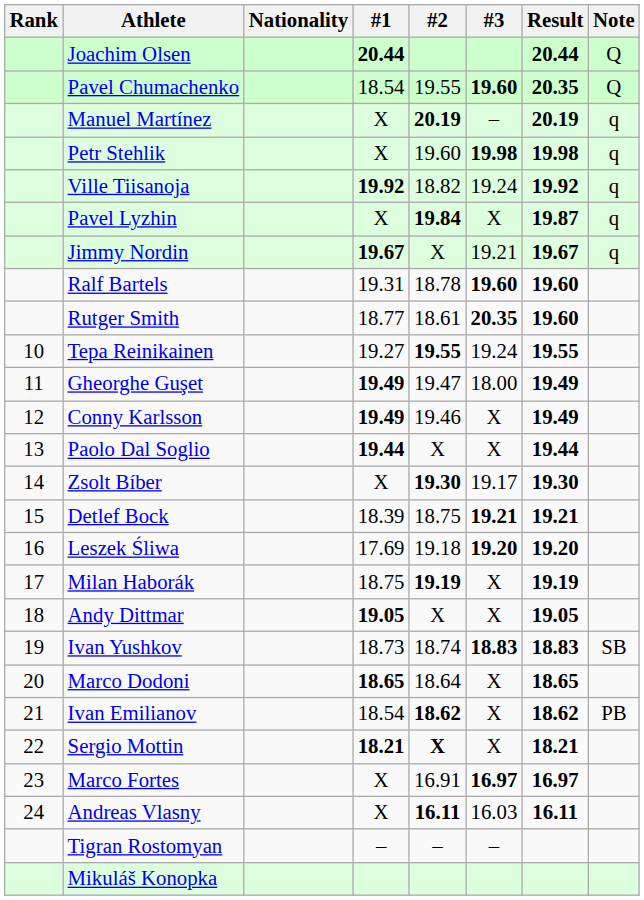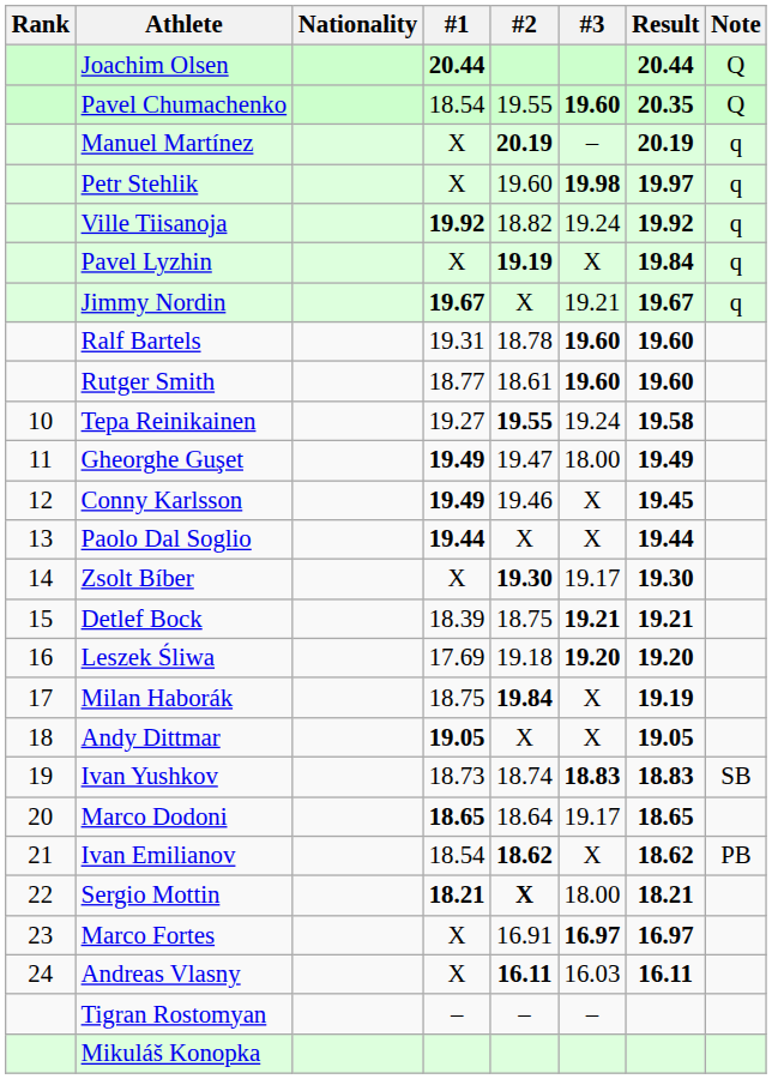 <table class="wikitable sortable" style="text-align:center">
 <tr>
 <th>Rank</th>
 <th>Athlete</th>
 <th>Nationality</th>
 <th>#1</th>
 <th>#2</th>
 <th>#3</th>
 <th>Result</th>
 <th>Note</th>
 </tr>
 <tr bgcolor=ccffcc>
 <td></td>
 <td align=left><a href='#'>Joachim Olsen</a></td>
 <td align=left></td>
 <td><strong>20.44</strong></td>
 <td></td>
 <td></td>
 <td><strong>20.44</strong></td>
 <td>Q</td>
 </tr>
 <tr bgcolor=ccffcc>
 <td></td>
 <td align=left><a href='#'>Pavel Chumachenko</a></td>
 <td align=left></td>
 <td>18.54</td>
 <td>19.55</td>
 <td><strong>19.60</strong></td>
 <td><strong>20.35</strong></td>
 <td>Q</td>
 </tr>
 <tr bgcolor=ddffdd>
 <td></td>
 <td align=left><a href='#'>Manuel Martínez</a></td>
 <td align=left></td>
 <td>X</td>
 <td><strong>20.19</strong></td>
 <td>–</td>
 <td><strong>20.19</strong></td>
 <td>q</td>
 </tr>
 <tr bgcolor=ddffdd>
 <td></td>
 <td align=left><a href='#'>Petr Stehlik</a></td>
 <td align=left></td>
 <td>X</td>
 <td>19.60</td>
 <td><strong>19.98</strong></td>
-<td><strong>19.98</strong></td>
+<td><strong>19.97</strong></td>
 <td>q</td>
 </tr>
 <tr bgcolor=ddffdd>
 <td></td>
 <td align=left><a href='#'>Ville Tiisanoja</a></td>
 <td align=left></td>
 <td><strong>19.92</strong></td>
 <td>18.82</td>
 <td>19.24</td>
 <td><strong>19.92</strong></td>
 <td>q</td>
 </tr>
 <tr bgcolor=ddffdd>
 <td></td>
 <td align=left><a href='#'>Pavel Lyzhin</a></td>
 <td align=left></td>
 <td>X</td>
+<td><strong>19.19</strong></td>
+<td>X</td>
 <td><strong>19.84</strong></td>
-<td>X</td>
-<td><strong>19.87</strong></td>
 <td>q</td>
 </tr>
 <tr bgcolor=ddffdd>
 <td></td>
 <td align=left><a href='#'>Jimmy Nordin</a></td>
 <td align=left></td>
 <td><strong>19.67</strong></td>
 <td>X</td>
 <td>19.21</td>
 <td><strong>19.67</strong></td>
 <td>q</td>
 </tr>
 <tr>
 <td></td>
 <td align=left><a href='#'>Ralf Bartels</a></td>
 <td align=left></td>
 <td>19.31</td>
 <td>18.78</td>
 <td><strong>19.60</strong></td>
 <td><strong>19.60</strong></td>
 <td></td>
 </tr>
 <tr>
 <td></td>
 <td align=left><a href='#'>Rutger Smith</a></td>
 <td align=left></td>
 <td>18.77</td>
 <td>18.61</td>
-<td><strong>20.35</strong></td>
+<td><strong>19.60</strong></td>
 <td><strong>19.60</strong></td>
 <td></td>
 </tr>
 <tr>
 <td>10</td>
 <td align=left><a href='#'>Tepa Reinikainen</a></td>
 <td align=left></td>
 <td>19.27</td>
 <td><strong>19.55</strong></td>
 <td>19.24</td>
-<td><strong>19.55</strong></td>
+<td><strong>19.58</strong></td>
 <td></td>
 </tr>
 <tr>
 <td>11</td>
 <td align=left><a href='#'>Gheorghe Guşet</a></td>
 <td align=left></td>
 <td><strong>19.49</strong></td>
 <td>19.47</td>
 <td>18.00</td>
 <td><strong>19.49</strong></td>
 <td></td>
 </tr>
 <tr>
 <td>12</td>
 <td align=left><a href='#'>Conny Karlsson</a></td>
 <td align=left></td>
 <td><strong>19.49</strong></td>
 <td>19.46</td>
 <td>X</td>
-<td><strong>19.49</strong></td>
+<td><strong>19.45</strong></td>
 <td></td>
 </tr>
 <tr>
 <td>13</td>
 <td align=left><a href='#'>Paolo Dal Soglio</a></td>
 <td align=left></td>
 <td><strong>19.44</strong></td>
 <td>X</td>
 <td>X</td>
 <td><strong>19.44</strong></td>
 <td></td>
 </tr>
 <tr>
 <td>14</td>
 <td align=left><a href='#'>Zsolt Bíber</a></td>
 <td align=left></td>
 <td>X</td>
 <td><strong>19.30</strong></td>
 <td>19.17</td>
 <td><strong>19.30</strong></td>
 <td></td>
 </tr>
 <tr>
 <td>15</td>
 <td align=left><a href='#'>Detlef Bock</a></td>
 <td align=left></td>
 <td>18.39</td>
 <td>18.75</td>
 <td><strong>19.21</strong></td>
 <td><strong>19.21</strong></td>
 <td></td>
 </tr>
 <tr>
 <td>16</td>
 <td align=left><a href='#'>Leszek Śliwa</a></td>
 <td align=left></td>
 <td>17.69</td>
 <td>19.18</td>
 <td><strong>19.20</strong></td>
 <td><strong>19.20</strong></td>
 <td></td>
 </tr>
 <tr>
 <td>17</td>
 <td align=left><a href='#'>Milan Haborák</a></td>
 <td align=left></td>
 <td>18.75</td>
-<td><strong>19.19</strong></td>
+<td><strong>19.84</strong></td>
 <td>X</td>
 <td><strong>19.19</strong></td>
 <td></td>
 </tr>
 <tr>
 <td>18</td>
 <td align=left><a href='#'>Andy Dittmar</a></td>
 <td align=left></td>
 <td><strong>19.05</strong></td>
 <td>X</td>
 <td>X</td>
 <td><strong>19.05</strong></td>
 <td></td>
 </tr>
 <tr>
 <td>19</td>
 <td align=left><a href='#'>Ivan Yushkov</a></td>
 <td align=left></td>
 <td>18.73</td>
 <td>18.74</td>
 <td><strong>18.83</strong></td>
 <td><strong>18.83</strong></td>
 <td>SB</td>
 </tr>
 <tr>
 <td>20</td>
 <td align=left><a href='#'>Marco Dodoni</a></td>
 <td align=left></td>
 <td><strong>18.65</strong></td>
 <td>18.64</td>
-<td>X</td>
+<td>19.17</td>
 <td><strong>18.65</strong></td>
 <td></td>
 </tr>
 <tr>
 <td>21</td>
 <td align=left><a href='#'>Ivan Emilianov</a></td>
 <td align=left></td>
 <td>18.54</td>
 <td><strong>18.62</strong></td>
 <td>X</td>
 <td><strong>18.62</strong></td>
 <td>PB</td>
 </tr>
 <tr>
 <td>22</td>
 <td align=left><a href='#'>Sergio Mottin</a></td>
 <td align=left></td>
 <td><strong>18.21</strong></td>
 <td><strong>X</strong></td>
-<td>X</td>
+<td>18.00</td>
 <td><strong>18.21</strong></td>
 <td></td>
 </tr>
 <tr>
 <td>23</td>
 <td align=left><a href='#'>Marco Fortes</a></td>
 <td align=left></td>
 <td>X</td>
 <td>16.91</td>
 <td><strong>16.97</strong></td>
 <td><strong>16.97</strong></td>
 <td></td>
 </tr>
 <tr>
 <td>24</td>
 <td align=left><a href='#'>Andreas Vlasny</a></td>
 <td align=left></td>
 <td>X</td>
 <td><strong>16.11</strong></td>
 <td>16.03</td>
 <td><strong>16.11</strong></td>
 <td></td>
 </tr>
 <tr>
 <td></td>
 <td align=left><a href='#'>Tigran Rostomyan</a></td>
 <td align=left></td>
 <td>–</td>
 <td>–</td>
 <td>–</td>
 <td><strong></strong></td>
 <td></td>
 </tr>
 <tr bgcolor=ddffdd>
 <td></td>
 <td align=left><a href='#'>Mikuláš Konopka</a></td>
 <td align=left></td>
 <td></td>
 <td></td>
 <td></td>
 <td><strong></strong></td>
 <td></td>
 </tr>
 </table>
